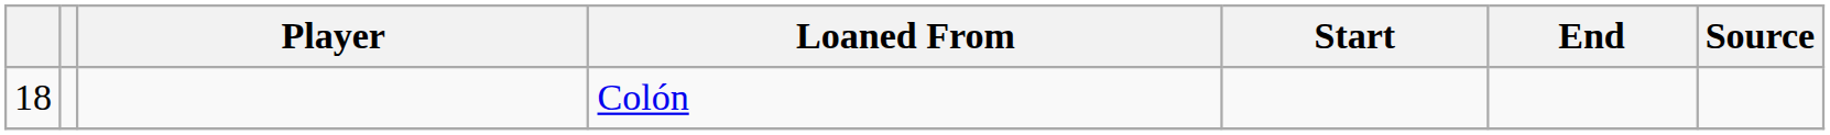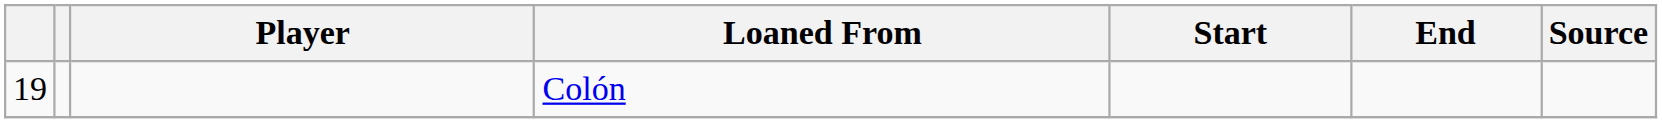 <table class="wikitable plainrowheaders sortable" style="font-size:95%">
 <tr>
 <th></th>
 <th></th>
 <th scope=col style="width:200px;"><strong>Player</strong></th>
 <th scope=col style="width:250px;"><strong>Loaned From</strong></th>
 <th scope=col style="width:100px;"><strong>Start</strong></th>
 <th scope=col style="width:78px;"><strong>End</strong></th>
 <th><strong>Source</strong></th>
 </tr>
 <tr>
-<td align=center>18</td>
+<td align=center>19</td>
 <td align=center></td>
 <td></td>
 <td> <a href='#'>Colón</a></td>
 <td align=center></td>
 <td align=center></td>
 <td align=center></td>
 </tr>
 <tr>
 </tr>
 </table>
